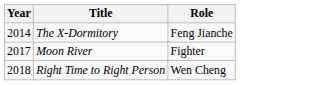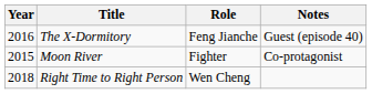 <table class="wikitable sortable">
 <tr>
 <th>Year</th>
 <th>Title</th>
 <th>Role</th>
+<th class="unsortable">Notes</th>
 </tr>
 <tr>
-<td>2014</td>
+<td>2016</td>
 <td><em>The X-Dormitory</em></td>
 <td>Feng Jianche</td>
+<td>Guest (episode 40)</td>
 </tr>
 <tr>
-<td>2017</td>
+<td>2015</td>
 <td><em>Moon River</em></td>
 <td>Fighter</td>
+<td>Co-protagonist</td>
 </tr>
 <tr>
 <td>2018</td>
 <td><em>Right Time to Right Person</em></td>
 <td>Wen Cheng</td>
+<td></td>
 </tr>
 </table>
